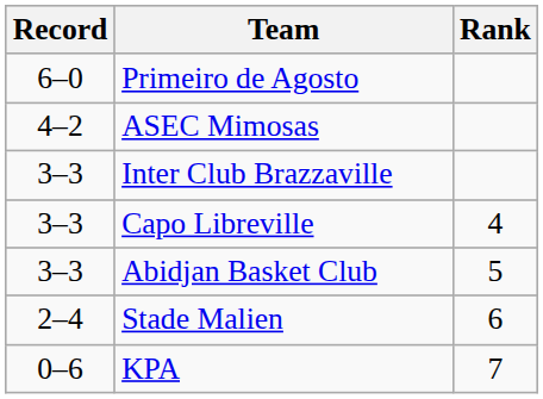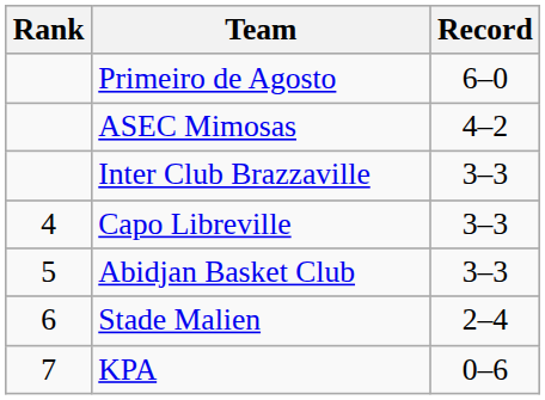 <table class=wikitable style="text-align:center;">
 <tr>
+<th>Rank</th>
+<th width=170>Team</th>
 <th>Record</th>
-<th width=170>Team</th>
-<th>Rank</th>
 </tr>
 <tr>
+<td></td>
+<td align=left> <a href='#'>Primeiro de Agosto</a></td>
 <td>6–0</td>
-<td align=left> <a href='#'>Primeiro de Agosto</a></td>
-<td></td>
 </tr>
 <tr>
+<td></td>
+<td align=left> <a href='#'>ASEC Mimosas</a></td>
 <td>4–2</td>
-<td align=left> <a href='#'>ASEC Mimosas</a></td>
-<td></td>
 </tr>
 <tr>
+<td></td>
+<td align=left> <a href='#'>Inter Club Brazzaville</a></td>
 <td>3–3</td>
-<td align=left> <a href='#'>Inter Club Brazzaville</a></td>
-<td></td>
 </tr>
 <tr>
+<td>4</td>
+<td align=left> <a href='#'>Capo Libreville</a></td>
 <td>3–3</td>
-<td align=left> <a href='#'>Capo Libreville</a></td>
-<td>4</td>
 </tr>
 <tr>
+<td>5</td>
+<td align=left> <a href='#'>Abidjan Basket Club</a></td>
 <td>3–3</td>
-<td align=left> <a href='#'>Abidjan Basket Club</a></td>
-<td>5</td>
 </tr>
 <tr>
+<td>6</td>
+<td align=left> <a href='#'>Stade Malien</a></td>
 <td>2–4</td>
-<td align=left> <a href='#'>Stade Malien</a></td>
-<td>6</td>
 </tr>
 <tr>
+<td>7</td>
+<td align=left> <a href='#'>KPA</a></td>
 <td>0–6</td>
-<td align=left> <a href='#'>KPA</a></td>
-<td>7</td>
 </tr>
 </table>
